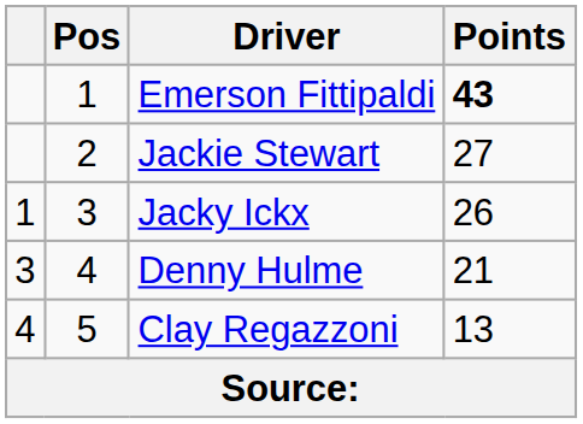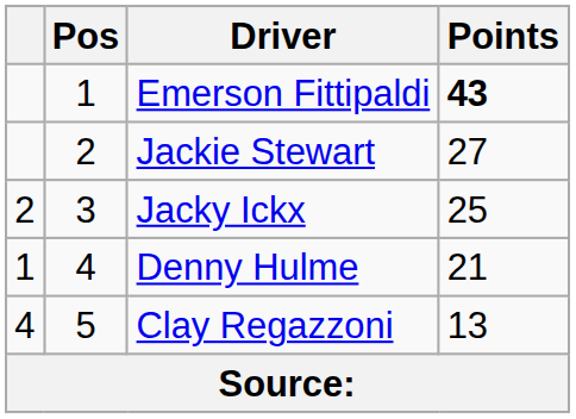 <table class="wikitable" style="font-size: 95%;">
 <tr>
 <th></th>
 <th>Pos</th>
 <th>Driver</th>
 <th>Points</th>
 </tr>
 <tr>
 <td align="left"></td>
 <td align="center">1</td>
 <td> <a href='#'>Emerson Fittipaldi</a></td>
 <td align="left"><strong>43</strong></td>
 </tr>
 <tr>
 <td align="left"></td>
 <td align="center">2</td>
 <td> <a href='#'>Jackie Stewart</a></td>
 <td align="left">27</td>
 </tr>
 <tr>
-<td align="left"> 1</td>
+<td align="left"> 2</td>
 <td align="center">3</td>
 <td> <a href='#'>Jacky Ickx</a></td>
-<td align="left">26</td>
+<td align="left">25</td>
 </tr>
 <tr>
-<td align="left"> 3</td>
+<td align="left"> 1</td>
 <td align="center">4</td>
 <td> <a href='#'>Denny Hulme</a></td>
 <td align="left">21</td>
 </tr>
 <tr>
 <td align="left"> 4</td>
 <td align="center">5</td>
 <td> <a href='#'>Clay Regazzoni</a></td>
 <td align="left">13</td>
 </tr>
 <tr>
 <th colspan=4>Source: </th>
 </tr>
 </table>
